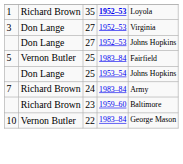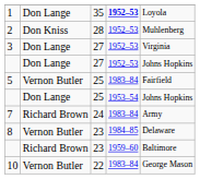 <table class="wikitable">
 <tr>
 </tr>
 <tr>
 <td>1</td>
-<td>Richard Brown</td>
+<td>Don Lange</td>
 <td>35</td>
 <td style="font-size:80%;"><strong><a href='#'>1952–53</a></strong></td>
 <td style="font-size:80%;">Loyola</td>
+</tr>
+<tr>
+<td>2</td>
+<td>Don Kniss</td>
+<td>28</td>
+<td style="font-size:80%;"><a href='#'>1952–53</a></td>
+<td style="font-size:80%;">Muhlenberg</td>
 </tr>
 <tr>
 <td>3</td>
 <td>Don Lange</td>
 <td>27</td>
 <td style="font-size:80%;"><a href='#'>1952–53</a></td>
 <td style="font-size:80%;">Virginia</td>
 </tr>
 <tr>
 <td></td>
 <td>Don Lange</td>
 <td>27</td>
 <td style="font-size:80%;"><a href='#'>1952–53</a></td>
 <td style="font-size:80%;">Johns Hopkins</td>
 </tr>
 <tr>
 <td>5</td>
 <td>Vernon Butler</td>
 <td>25</td>
 <td style="font-size:80%;"><a href='#'>1983–84</a></td>
 <td style="font-size:80%;">Fairfield</td>
 </tr>
 <tr>
 <td></td>
 <td>Don Lange</td>
 <td>25</td>
 <td style="font-size:80%;"><a href='#'>1953–54</a></td>
 <td style="font-size:80%;">Johns Hopkins</td>
 </tr>
 <tr>
 <td>7</td>
 <td>Richard Brown</td>
 <td>24</td>
 <td style="font-size:80%;"><a href='#'>1983–84</a></td>
 <td style="font-size:80%;">Army</td>
 </tr>
 <tr>
+<td>8</td>
+<td>Vernon Butler</td>
+<td>23</td>
+<td style="font-size:80%;"><a href='#'>1984–85</a></td>
+<td style="font-size:80%;">Delaware</td>
+</tr>
+<tr>
 <td></td>
 <td>Richard Brown</td>
 <td>23</td>
 <td style="font-size:80%;"><a href='#'>1959–60</a></td>
 <td style="font-size:80%;">Baltimore</td>
 </tr>
 <tr>
 <td>10</td>
 <td>Vernon Butler</td>
 <td>22</td>
 <td style="font-size:80%;"><a href='#'>1983–84</a></td>
 <td style="font-size:80%;">George Mason</td>
 </tr>
 </table>
